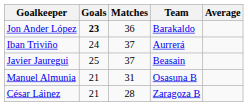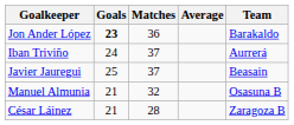 <table class="wikitable sortable">
 <tr>
 <th>Goalkeeper</th>
 <th>Goals</th>
 <th>Matches</th>
+<th>Average</th>
 <th>Team</th>
-<th>Average</th>
 </tr>
 <tr>
 <td> <a href='#'>Jon Ander López</a></td>
 <td align=center><strong>23</strong></td>
 <td align=center>36</td>
+<td align=center></td>
 <td><a href='#'>Barakaldo</a></td>
-<td align=center></td>
 </tr>
 <tr>
 <td> <a href='#'>Iban Triviño</a></td>
 <td align=center>24</td>
 <td align=center>37</td>
+<td align=center></td>
 <td><a href='#'>Aurrerá</a></td>
-<td align=center></td>
 </tr>
 <tr>
 <td> <a href='#'>Javier Jauregui</a></td>
 <td align=center>25</td>
 <td align=center>37</td>
+<td align=center></td>
 <td><a href='#'>Beasain</a></td>
-<td align=center></td>
 </tr>
 <tr>
 <td> <a href='#'>Manuel Almunia</a></td>
 <td align=center>21</td>
-<td align=center>31</td>
+<td align=center>32</td>
+<td align=center></td>
 <td><a href='#'>Osasuna B</a></td>
-<td align=center></td>
 </tr>
 <tr>
 <td> <a href='#'>César Láinez</a></td>
 <td align=center>21</td>
 <td align=center>28</td>
+<td align=center></td>
 <td><a href='#'>Zaragoza B</a></td>
-<td align=center></td>
 </tr>
 </table>
